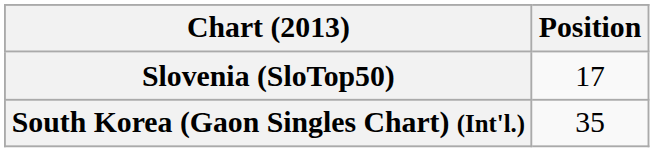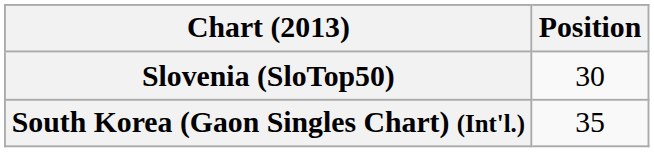 <table class="wikitable plainrowheaders" style="text-align:center;">
 <tr>
 <th>Chart (2013)</th>
 <th>Position</th>
 </tr>
 <tr>
 <th scope="row">Slovenia (SloTop50)</th>
-<td align=center>17</td>
+<td align=center>30</td>
 </tr>
 <tr>
 <th scope="row">South Korea (Gaon Singles Chart) <small>(Int'l.)</small></th>
 <td style="text-align:center;">35</td>
 </tr>
 </table>
